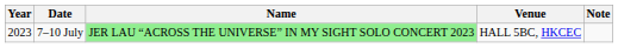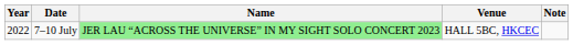 <table class="wikitable plainrowheaders">
 <tr>
 <th scope="col">Year</th>
 <th scope="col">Date</th>
 <th scope="col">Name</th>
 <th scope="col">Venue</th>
 <th scope="col">Note</th>
 </tr>
 <tr>
-<td>2023</td>
+<td>2022</td>
 <td>7–10 July</td>
 <td style="background: lightgreen;">JER LAU “ACROSS THE UNIVERSE” IN MY SIGHT SOLO CONCERT 2023</td>
 <td>HALL 5BC, <a href='#'>HKCEC</a></td>
 <td></td>
 </tr>
 </table>
